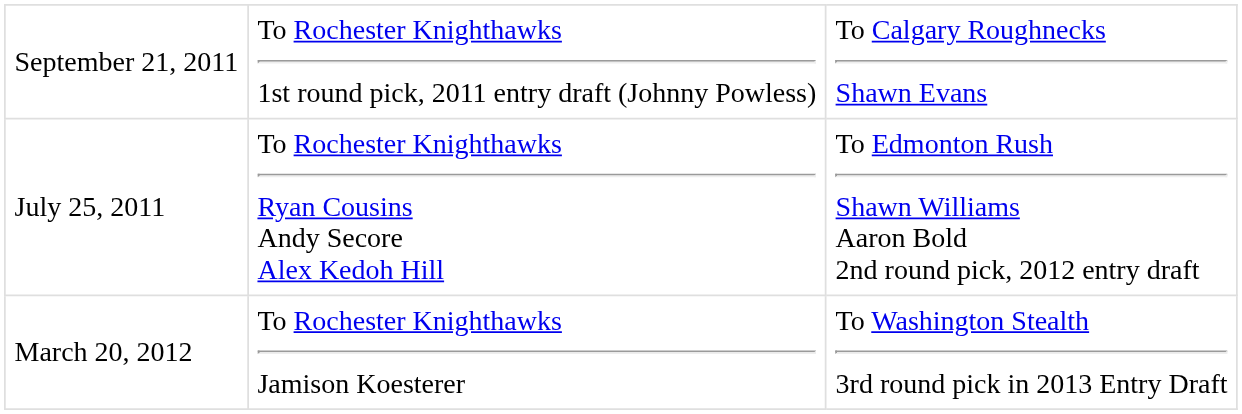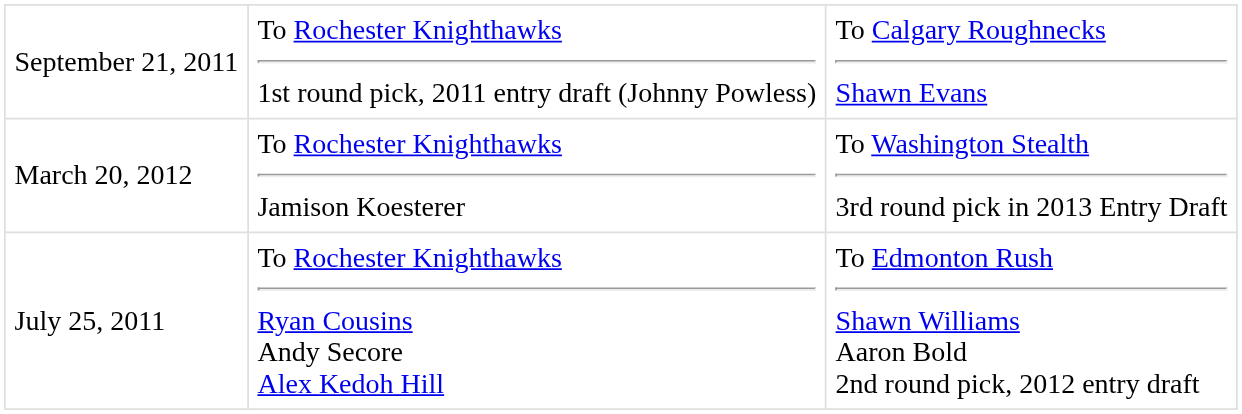 <table border=1 style="border-collapse:collapse" bordercolor="#DFDFDF"  cellpadding="5">
 <tr>
 <td>September 21, 2011<br></td>
 <td valign="top">To <a href='#'>Rochester Knighthawks</a> <hr>1st round pick, 2011 entry draft (Johnny Powless)</td>
 <td valign="top">To <a href='#'>Calgary Roughnecks</a> <hr><a href='#'>Shawn Evans</a></td>
 </tr>
 <tr>
+<td>March 20, 2012<br></td>
+<td valign="top">To <a href='#'>Rochester Knighthawks</a> <hr>Jamison Koesterer<br></td>
+<td valign="top">To <a href='#'>Washington Stealth</a> <hr>3rd round pick in 2013 Entry Draft<br></td>
+</tr>
+<tr>
 <td>July 25, 2011<br></td>
 <td valign="top">To <a href='#'>Rochester Knighthawks</a> <hr><a href='#'>Ryan Cousins</a><br>Andy Secore<br><a href='#'>Alex Kedoh Hill</a></td>
 <td valign="top">To <a href='#'>Edmonton Rush</a> <hr><a href='#'>Shawn Williams</a><br>Aaron Bold<br>2nd round pick, 2012 entry draft</td>
 </tr>
-<tr>
-<td>March 20, 2012<br></td>
-<td valign="top">To <a href='#'>Rochester Knighthawks</a> <hr>Jamison Koesterer<br></td>
-<td valign="top">To <a href='#'>Washington Stealth</a> <hr>3rd round pick in 2013 Entry Draft<br></td>
-</tr>
 </table>
